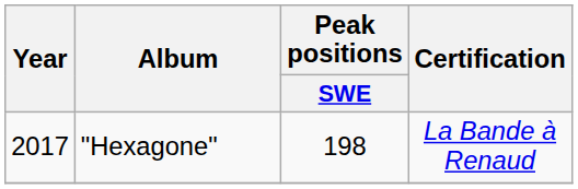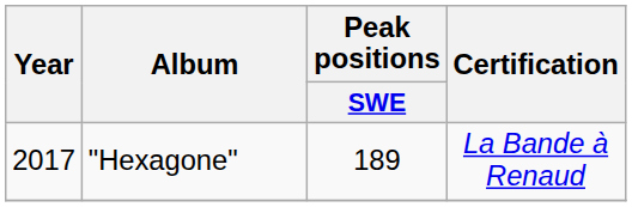 <table class="wikitable">
 <tr>
 <th align="center" rowspan="2" width="10">Year</th>
 <th align="center" rowspan="2" width="120">Album</th>
 <th align="center" colspan="1" width="20">Peak positions</th>
 <th align="center" rowspan="2" width="70">Certification</th>
 </tr>
 <tr>
 <th scope="col" style="width:3em;font-size:90%;"><a href='#'>SWE</a><br></th>
 </tr>
 <tr>
 <td style="text-align:center;">2017</td>
 <td>"Hexagone"</td>
-<td style="text-align:center;">198</td>
+<td style="text-align:center;">189</td>
 <td style="text-align:center;"><em><a href='#'>La Bande à Renaud</a></em></td>
 </tr>
 <tr>
 </tr>
 </table>
